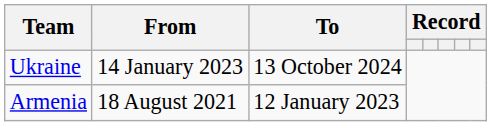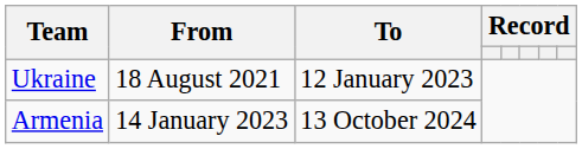 <table class="wikitable" style="text-align:center">
 <tr>
 <th rowspan="2">Team</th>
 <th rowspan="2">From</th>
 <th rowspan="2">To</th>
 <th colspan="5">Record</th>
 </tr>
 <tr>
 <th></th>
 <th></th>
 <th></th>
 <th></th>
 <th></th>
 </tr>
 <tr>
 <td align="left"><a href='#'>Ukraine</a></td>
+<td align="left">18 August 2021</td>
+<td align="left">12 January 2023<br></td>
+</tr>
+<tr>
+<td align="left"><a href='#'>Armenia</a></td>
 <td align="left">14 January 2023</td>
 <td align="left">13 October 2024<br></td>
 </tr>
-<tr>
-<td align="left"><a href='#'>Armenia</a></td>
-<td align="left">18 August 2021</td>
-<td align="left">12 January 2023<br></td>
-</tr>
 </table>
